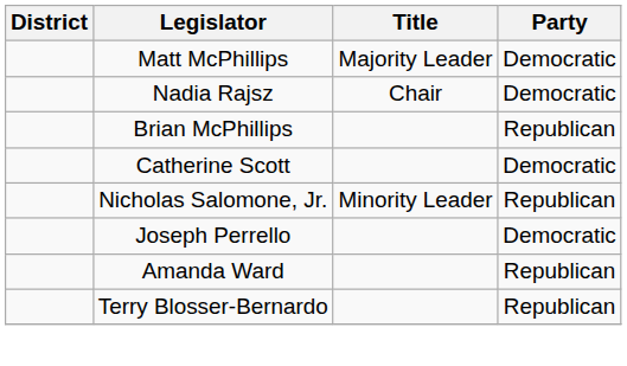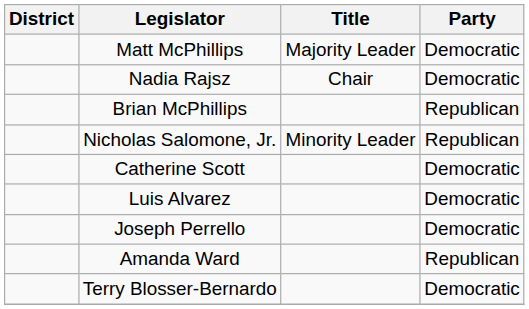 <table class="wikitable" style="text-align:center">
 <tr>
 <th>District</th>
 <th>Legislator</th>
 <th>Title</th>
 <th>Party</th>
 </tr>
 <tr>
 <td> </td>
 <td>Matt McPhillips</td>
 <td>Majority Leader</td>
 <td>Democratic</td>
 </tr>
 <tr>
 <td> </td>
 <td>Nadia Rajsz</td>
 <td>Chair</td>
 <td>Democratic</td>
 </tr>
 <tr>
 <td> </td>
 <td>Brian McPhillips</td>
 <td></td>
 <td>Republican</td>
 </tr>
 <tr>
 <td> </td>
+<td>Nicholas Salomone, Jr.</td>
+<td>Minority Leader</td>
+<td>Republican</td>
+</tr>
+<tr>
+<td> </td>
 <td>Catherine Scott</td>
 <td></td>
 <td>Democratic</td>
 </tr>
 <tr>
 <td> </td>
-<td>Nicholas Salomone, Jr.</td>
-<td>Minority Leader</td>
-<td>Republican</td>
+<td>Luis Alvarez</td>
+<td></td>
+<td>Democratic</td>
 </tr>
 <tr>
 <td> </td>
 <td>Joseph Perrello</td>
 <td></td>
 <td>Democratic</td>
 </tr>
 <tr>
 <td> </td>
 <td>Amanda Ward</td>
 <td></td>
 <td>Republican</td>
 </tr>
 <tr>
 <td> </td>
 <td>Terry Blosser-Bernardo</td>
 <td></td>
-<td>Republican</td>
+<td>Democratic</td>
 </tr>
 <tr>
 </tr>
 </table>
